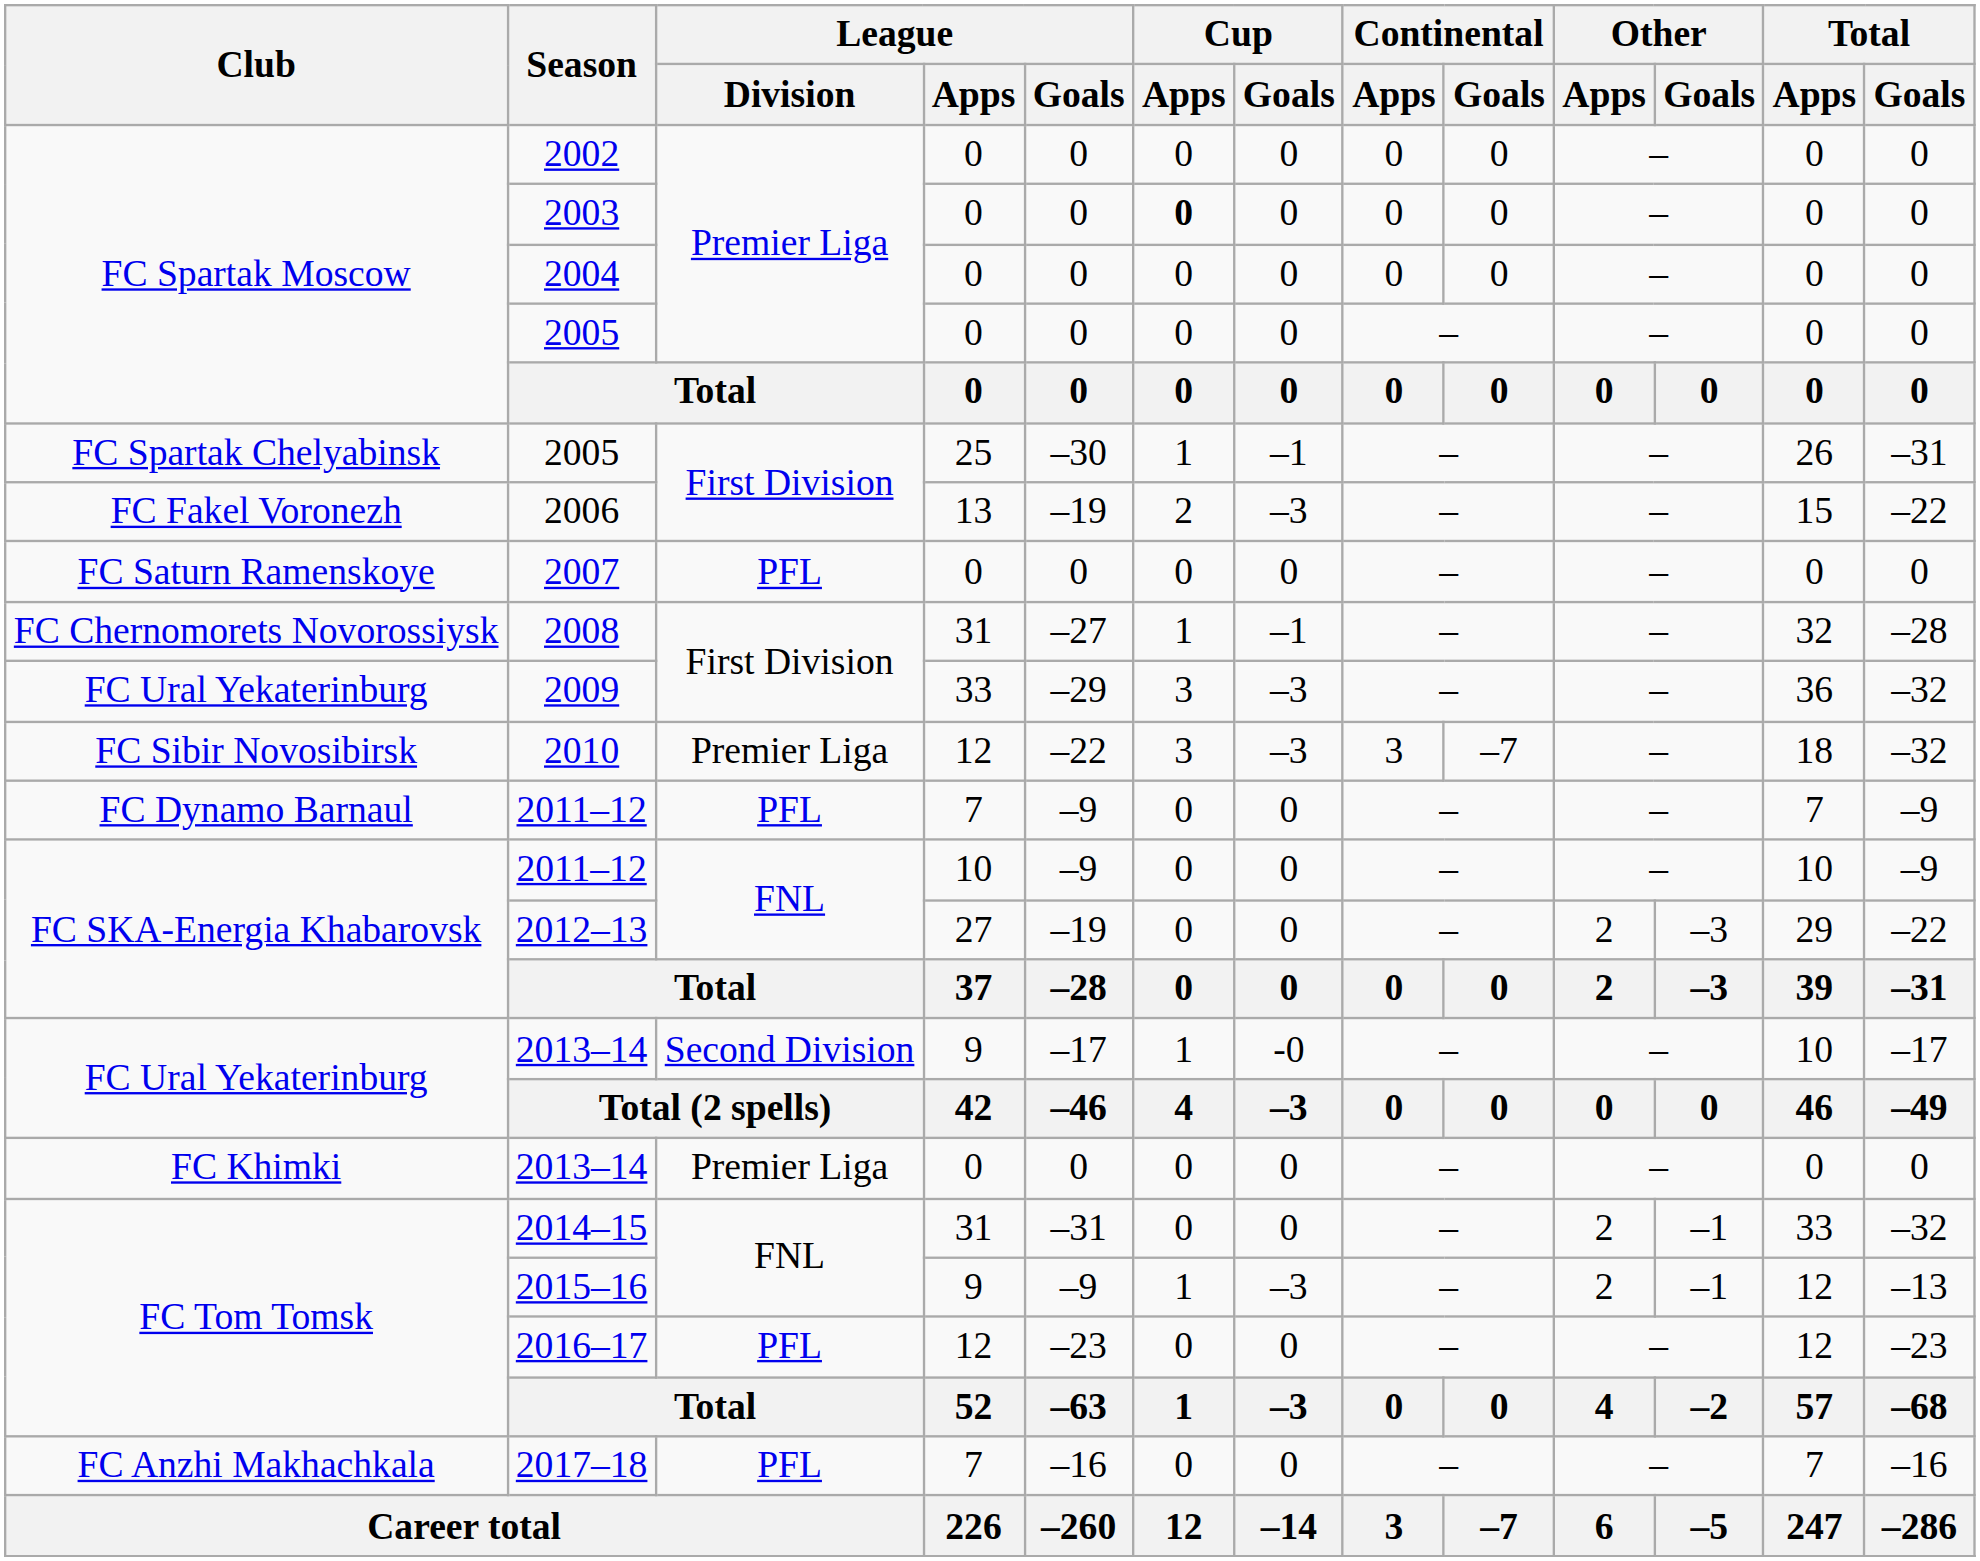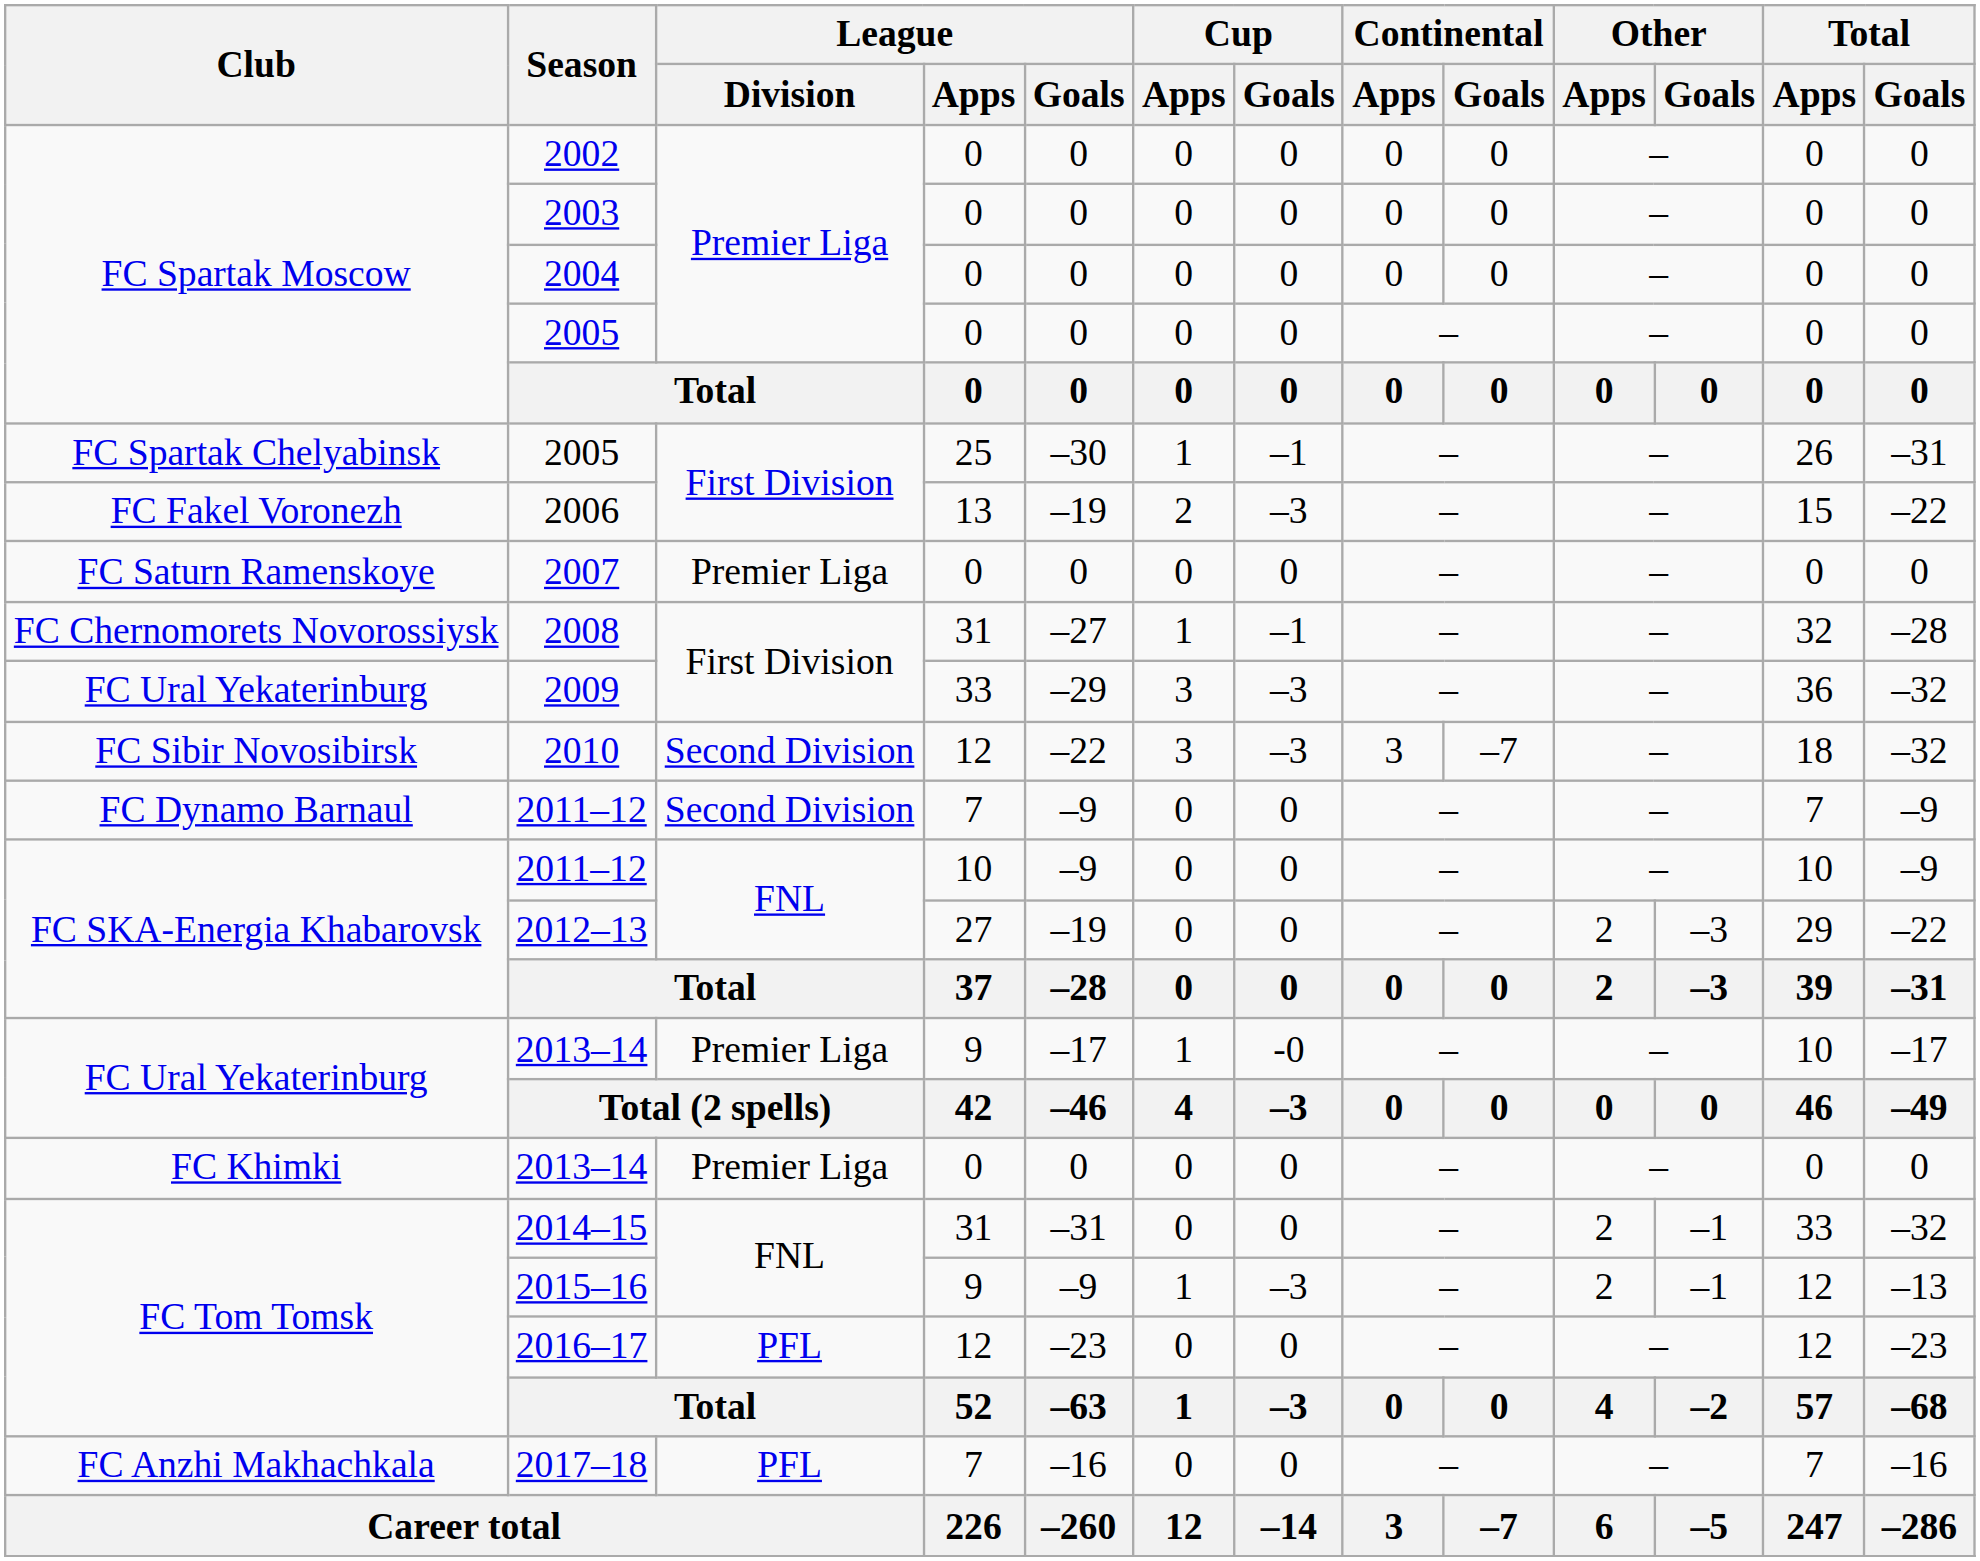 <table class="wikitable" style="text-align: center;">
 <tr>
 <th rowspan=2>Club</th>
 <th rowspan=2>Season</th>
 <th colspan=3>League</th>
 <th colspan=2>Cup</th>
 <th colspan=2>Continental</th>
 <th colspan=2>Other</th>
 <th colspan=2>Total</th>
 </tr>
 <tr>
 <th>Division</th>
 <th>Apps</th>
 <th>Goals</th>
 <th>Apps</th>
 <th>Goals</th>
 <th>Apps</th>
 <th>Goals</th>
 <th>Apps</th>
 <th>Goals</th>
 <th>Apps</th>
 <th>Goals</th>
 </tr>
 <tr>
 <td rowspan=5><a href='#'>FC Spartak Moscow</a></td>
 <td><a href='#'>2002</a></td>
 <td rowspan=4><a href='#'>Premier Liga</a></td>
 <td>0</td>
 <td>0</td>
 <td>0</td>
 <td>0</td>
 <td>0</td>
 <td>0</td>
 <td colspan=2>–</td>
 <td>0</td>
 <td>0</td>
 </tr>
 <tr>
 <td><a href='#'>2003</a></td>
 <td>0</td>
 <td>0</td>
-<td><strong>0</strong></td>
+<td>0</td>
 <td>0</td>
 <td>0</td>
 <td>0</td>
 <td colspan=2>–</td>
 <td>0</td>
 <td>0</td>
 </tr>
 <tr>
 <td><a href='#'>2004</a></td>
 <td>0</td>
 <td>0</td>
 <td>0</td>
 <td>0</td>
 <td>0</td>
 <td>0</td>
 <td colspan=2>–</td>
 <td>0</td>
 <td>0</td>
 </tr>
 <tr>
 <td><a href='#'>2005</a></td>
 <td>0</td>
 <td>0</td>
 <td>0</td>
 <td>0</td>
 <td colspan=2>–</td>
 <td colspan=2>–</td>
 <td>0</td>
 <td>0</td>
 </tr>
 <tr>
 <th colspan=2>Total</th>
 <th>0</th>
 <th>0</th>
 <th>0</th>
 <th>0</th>
 <th>0</th>
 <th>0</th>
 <th>0</th>
 <th>0</th>
 <th>0</th>
 <th>0</th>
 </tr>
 <tr>
 <td><a href='#'>FC Spartak Chelyabinsk</a></td>
 <td>2005</td>
 <td rowspan=2><a href='#'>First Division</a></td>
 <td>25</td>
 <td>–30</td>
 <td>1</td>
 <td>–1</td>
 <td colspan=2>–</td>
 <td colspan=2>–</td>
 <td>26</td>
 <td>–31</td>
 </tr>
 <tr>
 <td><a href='#'>FC Fakel Voronezh</a></td>
 <td>2006</td>
 <td>13</td>
 <td>–19</td>
 <td>2</td>
 <td>–3</td>
 <td colspan=2>–</td>
 <td colspan=2>–</td>
 <td>15</td>
 <td>–22</td>
 </tr>
 <tr>
 <td><a href='#'>FC Saturn Ramenskoye</a></td>
 <td><a href='#'>2007</a></td>
-<td><a href='#'>PFL</a></td>
+<td>Premier Liga</td>
 <td>0</td>
 <td>0</td>
 <td>0</td>
 <td>0</td>
 <td colspan=2>–</td>
 <td colspan=2>–</td>
 <td>0</td>
 <td>0</td>
 </tr>
 <tr>
 <td><a href='#'>FC Chernomorets Novorossiysk</a></td>
 <td><a href='#'>2008</a></td>
 <td rowspan=2>First Division</td>
 <td>31</td>
 <td>–27</td>
 <td>1</td>
 <td>–1</td>
 <td colspan=2>–</td>
 <td colspan=2>–</td>
 <td>32</td>
 <td>–28</td>
 </tr>
 <tr>
 <td><a href='#'>FC Ural Yekaterinburg</a></td>
 <td><a href='#'>2009</a></td>
 <td>33</td>
 <td>–29</td>
 <td>3</td>
 <td>–3</td>
 <td colspan=2>–</td>
 <td colspan=2>–</td>
 <td>36</td>
 <td>–32</td>
 </tr>
 <tr>
 <td><a href='#'>FC Sibir Novosibirsk</a></td>
 <td><a href='#'>2010</a></td>
-<td>Premier Liga</td>
+<td><a href='#'>Second Division</a></td>
 <td>12</td>
 <td>–22</td>
 <td>3</td>
 <td>–3</td>
 <td>3</td>
 <td>–7</td>
 <td colspan=2>–</td>
 <td>18</td>
 <td>–32</td>
 </tr>
 <tr>
 <td><a href='#'>FC Dynamo Barnaul</a></td>
 <td><a href='#'>2011–12</a></td>
-<td><a href='#'>PFL</a></td>
+<td><a href='#'>Second Division</a></td>
 <td>7</td>
 <td>–9</td>
 <td>0</td>
 <td>0</td>
 <td colspan=2>–</td>
 <td colspan=2>–</td>
 <td>7</td>
 <td>–9</td>
 </tr>
 <tr>
 <td rowspan=3><a href='#'>FC SKA-Energia Khabarovsk</a></td>
 <td><a href='#'>2011–12</a></td>
 <td rowspan=2><a href='#'>FNL</a></td>
 <td>10</td>
 <td>–9</td>
 <td>0</td>
 <td>0</td>
 <td colspan=2>–</td>
 <td colspan=2>–</td>
 <td>10</td>
 <td>–9</td>
 </tr>
 <tr>
 <td><a href='#'>2012–13</a></td>
 <td>27</td>
 <td>–19</td>
 <td>0</td>
 <td>0</td>
 <td colspan=2>–</td>
 <td>2</td>
 <td>–3</td>
 <td>29</td>
 <td>–22</td>
 </tr>
 <tr>
 <th colspan=2>Total</th>
 <th>37</th>
 <th>–28</th>
 <th>0</th>
 <th>0</th>
 <th>0</th>
 <th>0</th>
 <th>2</th>
 <th>–3</th>
 <th>39</th>
 <th>–31</th>
 </tr>
 <tr>
 <td rowspan=2><a href='#'>FC Ural Yekaterinburg</a></td>
 <td><a href='#'>2013–14</a></td>
-<td><a href='#'>Second Division</a></td>
+<td>Premier Liga</td>
 <td>9</td>
 <td>–17</td>
 <td>1</td>
 <td>-0</td>
 <td colspan=2>–</td>
 <td colspan=2>–</td>
 <td>10</td>
 <td>–17</td>
 </tr>
 <tr>
 <th colspan=2>Total (2 spells)</th>
 <th>42</th>
 <th>–46</th>
 <th>4</th>
 <th>–3</th>
 <th>0</th>
 <th>0</th>
 <th>0</th>
 <th>0</th>
 <th>46</th>
 <th>–49</th>
 </tr>
 <tr>
 <td><a href='#'>FC Khimki</a></td>
 <td><a href='#'>2013–14</a></td>
 <td>Premier Liga</td>
 <td>0</td>
 <td>0</td>
 <td>0</td>
 <td>0</td>
 <td colspan=2>–</td>
 <td colspan=2>–</td>
 <td>0</td>
 <td>0</td>
 </tr>
 <tr>
 <td rowspan=4><a href='#'>FC Tom Tomsk</a></td>
 <td><a href='#'>2014–15</a></td>
 <td rowspan=2>FNL</td>
 <td>31</td>
 <td>–31</td>
 <td>0</td>
 <td>0</td>
 <td colspan=2>–</td>
 <td>2</td>
 <td>–1</td>
 <td>33</td>
 <td>–32</td>
 </tr>
 <tr>
 <td><a href='#'>2015–16</a></td>
 <td>9</td>
 <td>–9</td>
 <td>1</td>
 <td>–3</td>
 <td colspan=2>–</td>
 <td>2</td>
 <td>–1</td>
 <td>12</td>
 <td>–13</td>
 </tr>
 <tr>
 <td><a href='#'>2016–17</a></td>
 <td><a href='#'>PFL</a></td>
 <td>12</td>
 <td>–23</td>
 <td>0</td>
 <td>0</td>
 <td colspan=2>–</td>
 <td colspan=2>–</td>
 <td>12</td>
 <td>–23</td>
 </tr>
 <tr>
 <th colspan=2>Total</th>
 <th>52</th>
 <th>–63</th>
 <th>1</th>
 <th>–3</th>
 <th>0</th>
 <th>0</th>
 <th>4</th>
 <th>–2</th>
 <th>57</th>
 <th>–68</th>
 </tr>
 <tr>
 <td><a href='#'>FC Anzhi Makhachkala</a></td>
 <td><a href='#'>2017–18</a></td>
 <td><a href='#'>PFL</a></td>
 <td>7</td>
 <td>–16</td>
 <td>0</td>
 <td>0</td>
 <td colspan=2>–</td>
 <td colspan=2>–</td>
 <td>7</td>
 <td>–16</td>
 </tr>
 <tr>
 <th colspan=3>Career total</th>
 <th>226</th>
 <th>–260</th>
 <th>12</th>
 <th>–14</th>
 <th>3</th>
 <th>–7</th>
 <th>6</th>
 <th>–5</th>
 <th>247</th>
 <th>–286</th>
 </tr>
 <tr>
 </tr>
 </table>
